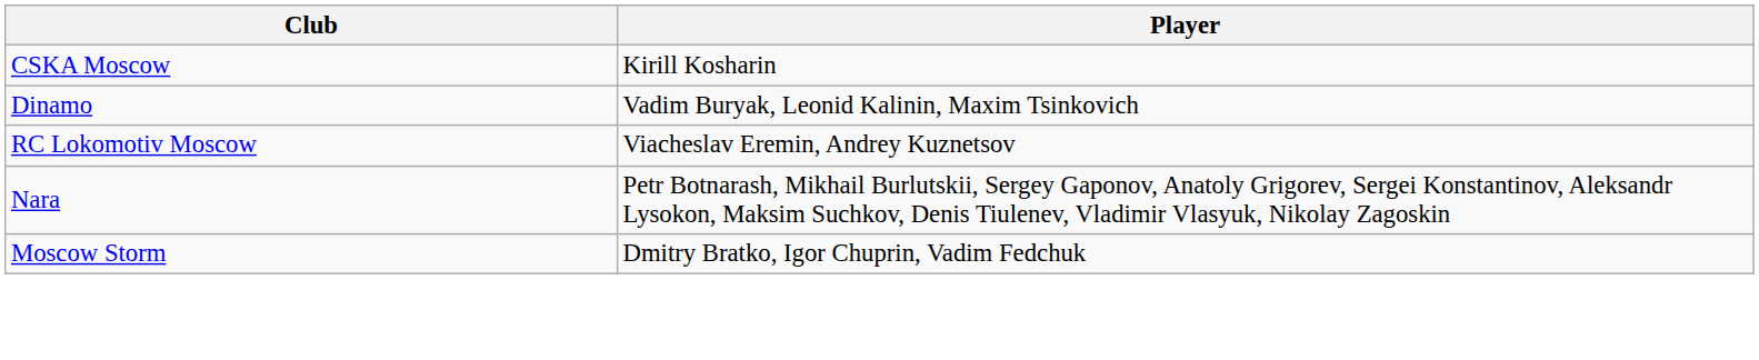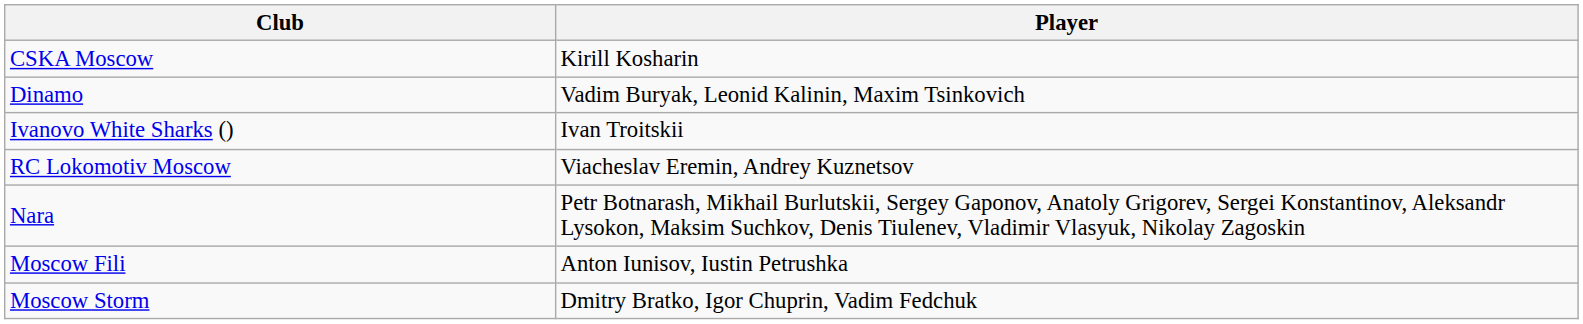 <table class="wikitable sortable" style="width:70%;text-align:left">
 <tr>
 <th width=35%>Club</th>
 <th width=65%>Player</th>
 </tr>
 <tr>
 <td> <a href='#'>CSKA Moscow</a></td>
 <td>Kirill Kosharin</td>
 </tr>
 <tr>
 <td> <a href='#'>Dinamo</a></td>
 <td>Vadim Buryak, Leonid Kalinin, Maxim Tsinkovich</td>
 </tr>
 <tr>
+<td> <a href='#'>Ivanovo White Sharks</a> ()</td>
+<td>Ivan Troitskii</td>
+</tr>
+<tr>
 <td> <a href='#'>RC Lokomotiv Moscow</a></td>
 <td>Viacheslav Eremin, Andrey Kuznetsov</td>
 </tr>
 <tr>
 <td> <a href='#'>Nara</a></td>
 <td>Petr Botnarash, Mikhail Burlutskii, Sergey Gaponov, Anatoly Grigorev, Sergei Konstantinov, Aleksandr Lysokon, Maksim Suchkov, Denis Tiulenev, Vladimir Vlasyuk, Nikolay Zagoskin</td>
 </tr>
 <tr>
+<td> <a href='#'>Moscow Fili</a></td>
+<td>Anton Iunisov, Iustin Petrushka</td>
+</tr>
+<tr>
 <td> <a href='#'>Moscow Storm</a></td>
 <td>Dmitry Bratko, Igor Chuprin, Vadim Fedchuk</td>
 </tr>
 </table>
